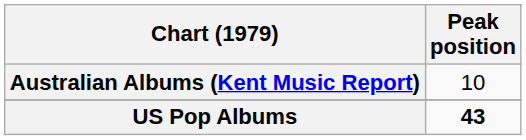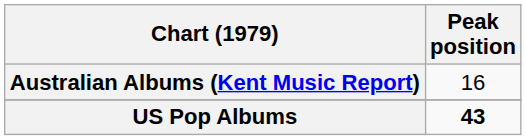 <table class="wikitable sortable plainrowheaders">
 <tr>
 <th scope="col">Chart (1979)</th>
 <th scope="col">Peak<br>position</th>
 </tr>
 <tr>
 <th scope="row">Australian Albums (<a href='#'>Kent Music Report</a>)</th>
-<td style="text-align:center;">10</td>
+<td style="text-align:center;">16</td>
 </tr>
 <tr>
 </tr>
 <tr>
 </tr>
 <tr>
 </tr>
 <tr>
 </tr>
 <tr>
 <th scope="row">US Pop Albums</th>
 <td align="center"><strong>43</strong></td>
 </tr>
 </table>
